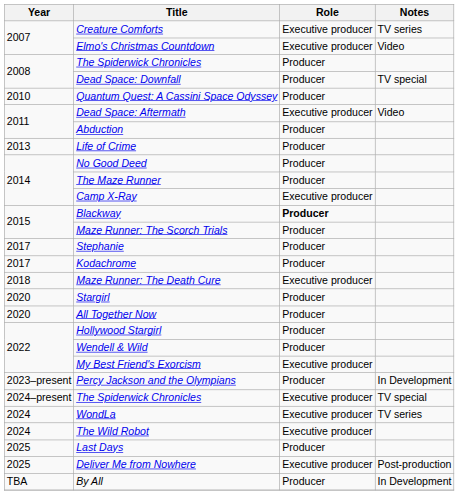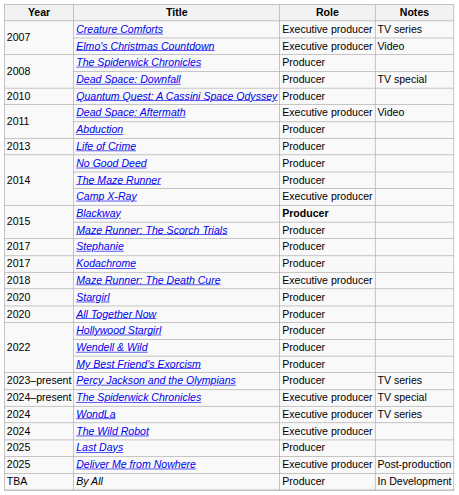 <table class="wikitable sortable">
 <tr>
 <th>Year</th>
 <th>Title</th>
 <th>Role</th>
 <th class="unsortable">Notes</th>
 </tr>
 <tr>
 <td rowspan="2">2007</td>
 <td><em><a href='#'>Creature Comforts</a></em></td>
 <td>Executive producer</td>
 <td>TV series</td>
 </tr>
 <tr>
 <td><em><a href='#'>Elmo's Christmas Countdown</a></em></td>
 <td>Executive producer</td>
 <td>Video</td>
 </tr>
 <tr>
 <td rowspan=2>2008</td>
 <td><em><a href='#'>The Spiderwick Chronicles</a></em></td>
 <td>Producer</td>
 <td></td>
 </tr>
 <tr>
 <td><em><a href='#'>Dead Space: Downfall</a></em></td>
 <td>Producer</td>
 <td>TV special</td>
 </tr>
 <tr>
 <td>2010</td>
 <td><em><a href='#'>Quantum Quest: A Cassini Space Odyssey</a></em></td>
 <td>Producer</td>
 <td></td>
 </tr>
 <tr>
 <td rowspan=2>2011</td>
 <td><em><a href='#'>Dead Space: Aftermath</a></em></td>
 <td>Executive producer</td>
 <td>Video</td>
 </tr>
 <tr>
 <td><em><a href='#'>Abduction</a></em></td>
 <td>Producer</td>
 <td></td>
 </tr>
 <tr>
 <td>2013</td>
 <td><em><a href='#'>Life of Crime</a></em></td>
 <td>Producer</td>
 <td></td>
 </tr>
 <tr>
 <td rowspan=3>2014</td>
 <td><em><a href='#'>No Good Deed</a></em></td>
 <td>Producer</td>
 <td></td>
 </tr>
 <tr>
 <td><em><a href='#'>The Maze Runner</a></em></td>
 <td>Producer</td>
 <td></td>
 </tr>
 <tr>
 <td><em><a href='#'>Camp X-Ray</a></em></td>
 <td>Executive producer</td>
 <td></td>
 </tr>
 <tr>
 <td rowspan=2>2015</td>
 <td><em><a href='#'>Blackway</a></em></td>
 <td><strong>Producer</strong></td>
 <td></td>
 </tr>
 <tr>
 <td><em><a href='#'>Maze Runner: The Scorch Trials</a></em></td>
 <td>Producer</td>
 <td></td>
 </tr>
 <tr>
 <td>2017</td>
 <td><em><a href='#'>Stephanie</a></em></td>
 <td>Producer</td>
 <td></td>
 </tr>
 <tr>
 <td>2017</td>
 <td><em><a href='#'>Kodachrome</a></em></td>
 <td>Producer</td>
 <td></td>
 </tr>
 <tr>
 <td>2018</td>
 <td><em><a href='#'>Maze Runner: The Death Cure</a></em></td>
 <td>Executive producer</td>
 <td></td>
 </tr>
 <tr>
 <td>2020</td>
 <td><em><a href='#'>Stargirl</a></em></td>
 <td>Producer</td>
 <td></td>
 </tr>
 <tr>
 <td>2020</td>
 <td><em><a href='#'>All Together Now</a></em></td>
 <td>Producer</td>
 <td></td>
 </tr>
 <tr>
 <td rowspan=3>2022</td>
 <td><em><a href='#'>Hollywood Stargirl</a></em></td>
 <td>Producer</td>
 <td></td>
 </tr>
 <tr>
 <td><em><a href='#'>Wendell & Wild</a></em></td>
 <td>Producer</td>
 <td></td>
 </tr>
 <tr>
 <td><em><a href='#'>My Best Friend's Exorcism</a></em></td>
-<td>Executive producer</td>
+<td>Producer</td>
 <td></td>
 </tr>
 <tr>
 <td>2023–present</td>
 <td><em><a href='#'>Percy Jackson and the Olympians</a></em></td>
 <td>Producer</td>
-<td>In Development</td>
+<td>TV series</td>
 </tr>
 <tr>
 <td>2024–present</td>
 <td><em><a href='#'>The Spiderwick Chronicles</a></em></td>
 <td>Executive producer</td>
 <td>TV special</td>
 </tr>
 <tr>
 <td>2024</td>
 <td><em><a href='#'>WondLa</a></em></td>
 <td>Executive producer</td>
 <td>TV series</td>
 </tr>
 <tr>
 <td>2024</td>
 <td><em><a href='#'>The Wild Robot</a></em></td>
 <td>Executive producer</td>
 <td></td>
 </tr>
 <tr>
 <td>2025</td>
 <td><em><a href='#'>Last Days</a></em></td>
 <td>Producer</td>
 <td></td>
 </tr>
 <tr>
 <td>2025</td>
 <td><em><a href='#'>Deliver Me from Nowhere</a></em></td>
 <td>Executive producer</td>
 <td>Post-production</td>
 </tr>
 <tr>
 <td>TBA</td>
 <td><em>By All</em></td>
 <td>Producer</td>
 <td>In Development</td>
 </tr>
 <tr>
 </tr>
 </table>
